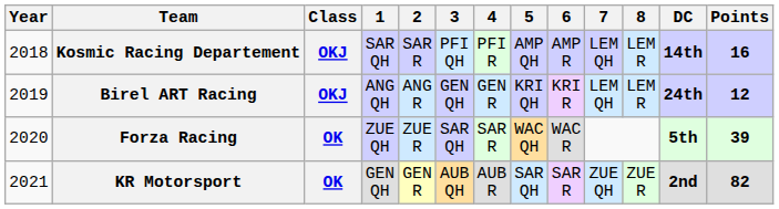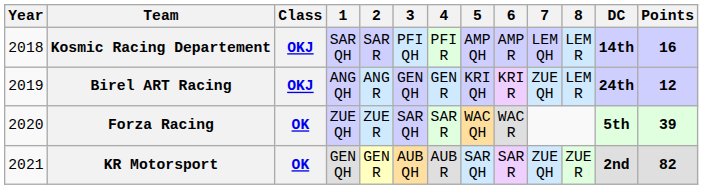 <table class="wikitable" style="text-align:center; font-size:85%">
 <tr>
 <th>Year</th>
 <th>Team</th>
 <th>Class</th>
 <th>1</th>
 <th>2</th>
 <th>3</th>
 <th>4</th>
 <th>5</th>
 <th>6</th>
 <th>7</th>
 <th>8</th>
 <th>DC</th>
 <th>Points</th>
 </tr>
 <tr>
 <td>2018</td>
 <th>Kosmic Racing Departement</th>
 <th><a href='#'>OKJ</a></th>
 <td style="background:#CFCFFF;">SAR<br>QH<br></td>
 <td style="background:#CFCFFF;">SAR<br>R<br></td>
 <td style="background:#CFEAFF;">PFI<br>QH<br></td>
 <td style="background:#DFFFDF;">PFI<br>R<br></td>
 <td style="background:#CFCFFF;">AMP<br>QH<br></td>
 <td style="background:#CFCFFF;">AMP<br>R<br></td>
 <td style="background:#CFCFFF;">LEM<br>QH<br></td>
 <td style="background:#CFEAFF;">LEM<br>R<br></td>
 <th style="background:#CFCFFF;">14th</th>
 <th style="background:#CFCFFF;">16</th>
 </tr>
 <tr>
 <td>2019</td>
 <th>Birel ART Racing</th>
 <th><a href='#'>OKJ</a></th>
 <td style="background:#CFCFFF;">ANG<br>QH<br></td>
 <td style="background:#CFEAFF;">ANG<br>R<br></td>
 <td style="background:#CFCFFF;">GEN<br>QH<br></td>
 <td style="background:#CFEAFF;">GEN<br>R<br></td>
 <td style="background:#CFCFFF;">KRI<br>QH<br></td>
 <td style="background:#EFCFFF;">KRI<br>R<br></td>
-<td style="background:#CFEAFF;">LEM<br>QH<br></td>
+<td style="background:#CFEAFF;">ZUE<br>QH<br></td>
 <td style="background:#CFEAFF;">LEM<br>R<br></td>
 <th style="background:#CFCFFF;">24th</th>
 <th style="background:#CFCFFF;">12</th>
 </tr>
 <tr>
 <td>2020</td>
 <th>Forza Racing</th>
 <th><a href='#'>OK</a></th>
 <td style="background:#CFCFFF;">ZUE<br>QH<br></td>
 <td style="background:#CFEAFF;">ZUE<br>R<br></td>
 <td style="background:#CFCFFF;">SAR<br>QH<br></td>
 <td style="background:#DFFFDF;">SAR<br>R<br></td>
 <td style="background:#FFDF9F;">WAC<br>QH<br></td>
 <td style="background:#DFDFDF;">WAC<br>R<br></td>
 <td colspan=2></td>
 <th style="background:#DFFFDF;">5th</th>
 <th style="background:#DFFFDF;">39</th>
 </tr>
 <tr>
 <td>2021</td>
 <th>KR Motorsport</th>
 <th><a href='#'>OK</a></th>
 <td style="background:#DFDFDF;">GEN<br>QH<br></td>
 <td style="background:#FFFFBF;">GEN<br>R<br></td>
 <td style="background:#FFDF9F;">AUB<br>QH<br></td>
 <td style="background:#DFDFDF;">AUB<br>R<br></td>
 <td style="background:#CFEAFF;">SAR<br>QH<br></td>
 <td style="background:#EFCFFF;">SAR<br>R<br></td>
 <td style="background:#CFEAFF;">ZUE<br>QH<br></td>
 <td style="background:#DFFFDF;">ZUE<br>R<br></td>
 <th style="background:#DFDFDF;">2nd</th>
 <th style="background:#DFDFDF;">82</th>
 </tr>
 </table>
